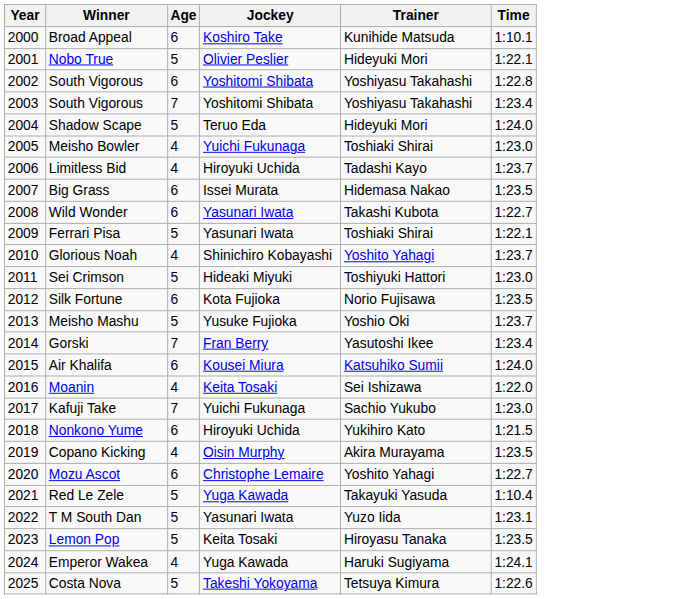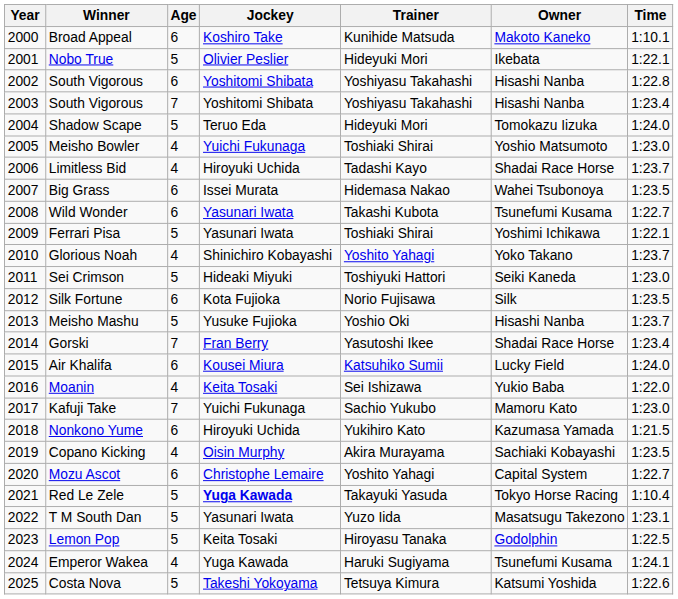 <table class="wikitable sortable" style="font-size:90%">
 <tr>
 <th width="36px">Year<br></th>
 <th width="120px">Winner<br></th>
 <th>Age<br></th>
 <th width="140px">Jockey<br></th>
 <th width="150px">Trainer<br></th>
+<th>Owner</th>
 <th>Time<br></th>
 </tr>
 <tr>
 <td>2000</td>
 <td>Broad Appeal</td>
 <td>6</td>
 <td><a href='#'>Koshiro Take</a></td>
 <td>Kunihide Matsuda</td>
+<td><a href='#'>Makoto Kaneko</a></td>
 <td>1:10.1</td>
 </tr>
 <tr>
 <td>2001</td>
 <td><a href='#'>Nobo True</a></td>
 <td>5</td>
 <td><a href='#'>Olivier Peslier</a></td>
 <td>Hideyuki Mori</td>
+<td>Ikebata</td>
 <td>1:22.1</td>
 </tr>
 <tr>
 <td>2002</td>
 <td>South Vigorous</td>
 <td>6</td>
 <td><a href='#'>Yoshitomi Shibata</a></td>
 <td>Yoshiyasu Takahashi</td>
+<td>Hisashi Nanba</td>
 <td>1:22.8</td>
 </tr>
 <tr>
 <td>2003</td>
 <td>South Vigorous</td>
 <td>7</td>
 <td>Yoshitomi Shibata</td>
 <td>Yoshiyasu Takahashi</td>
+<td>Hisashi Nanba</td>
 <td>1:23.4</td>
 </tr>
 <tr>
 <td>2004</td>
 <td>Shadow Scape</td>
 <td>5</td>
 <td>Teruo Eda</td>
 <td>Hideyuki Mori</td>
+<td>Tomokazu Iizuka</td>
 <td>1:24.0</td>
 </tr>
 <tr>
 <td>2005</td>
 <td>Meisho Bowler</td>
 <td>4</td>
 <td><a href='#'>Yuichi Fukunaga</a></td>
 <td>Toshiaki Shirai</td>
+<td>Yoshio Matsumoto</td>
 <td>1:23.0</td>
 </tr>
 <tr>
 <td>2006</td>
 <td>Limitless Bid</td>
 <td>4</td>
 <td>Hiroyuki Uchida</td>
 <td>Tadashi Kayo</td>
+<td>Shadai Race Horse</td>
 <td>1:23.7</td>
 </tr>
 <tr>
 <td>2007</td>
 <td>Big Grass</td>
 <td>6</td>
 <td>Issei Murata</td>
 <td>Hidemasa Nakao</td>
+<td>Wahei Tsubonoya</td>
 <td>1:23.5</td>
 </tr>
 <tr>
 <td>2008</td>
 <td>Wild Wonder</td>
 <td>6</td>
 <td><a href='#'>Yasunari Iwata</a></td>
 <td>Takashi Kubota</td>
+<td>Tsunefumi Kusama</td>
 <td>1:22.7</td>
 </tr>
 <tr>
 <td>2009</td>
 <td>Ferrari Pisa</td>
 <td>5</td>
 <td>Yasunari Iwata</td>
 <td>Toshiaki Shirai</td>
+<td>Yoshimi Ichikawa</td>
 <td>1:22.1</td>
 </tr>
 <tr>
 <td>2010</td>
 <td>Glorious Noah</td>
 <td>4</td>
 <td>Shinichiro Kobayashi</td>
 <td><a href='#'>Yoshito Yahagi</a></td>
+<td>Yoko Takano</td>
 <td>1:23.7</td>
 </tr>
 <tr>
 <td>2011</td>
 <td>Sei Crimson</td>
 <td>5</td>
 <td>Hideaki Miyuki</td>
 <td>Toshiyuki Hattori</td>
+<td>Seiki Kaneda</td>
 <td>1:23.0</td>
 </tr>
 <tr>
 <td>2012</td>
 <td>Silk Fortune</td>
 <td>6</td>
 <td>Kota Fujioka</td>
 <td>Norio Fujisawa</td>
+<td>Silk</td>
 <td>1:23.5</td>
 </tr>
 <tr>
 <td>2013</td>
 <td>Meisho Mashu</td>
 <td>5</td>
 <td>Yusuke Fujioka</td>
 <td>Yoshio Oki</td>
+<td>Hisashi Nanba</td>
 <td>1:23.7</td>
 </tr>
 <tr>
 <td>2014</td>
 <td>Gorski</td>
 <td>7</td>
 <td><a href='#'>Fran Berry</a></td>
 <td>Yasutoshi Ikee</td>
+<td>Shadai Race Horse</td>
 <td>1:23.4</td>
 </tr>
 <tr>
 <td>2015</td>
 <td>Air Khalifa</td>
 <td>6</td>
 <td><a href='#'>Kousei Miura</a></td>
 <td><a href='#'>Katsuhiko Sumii</a></td>
+<td>Lucky Field</td>
 <td>1:24.0</td>
 </tr>
 <tr>
 <td>2016</td>
 <td><a href='#'>Moanin</a></td>
 <td>4</td>
 <td><a href='#'>Keita Tosaki</a></td>
 <td>Sei Ishizawa</td>
+<td>Yukio Baba</td>
 <td>1:22.0</td>
 </tr>
 <tr>
 <td>2017</td>
 <td>Kafuji Take</td>
 <td>7</td>
 <td>Yuichi Fukunaga</td>
 <td>Sachio Yukubo</td>
+<td>Mamoru Kato</td>
 <td>1:23.0</td>
 </tr>
 <tr>
 <td>2018</td>
 <td><a href='#'>Nonkono Yume</a></td>
 <td>6</td>
 <td>Hiroyuki Uchida</td>
 <td>Yukihiro Kato</td>
+<td>Kazumasa Yamada</td>
 <td>1:21.5</td>
 </tr>
 <tr>
 <td>2019</td>
 <td>Copano Kicking</td>
 <td>4</td>
 <td><a href='#'>Oisin Murphy</a></td>
 <td>Akira Murayama</td>
+<td>Sachiaki Kobayashi</td>
 <td>1:23.5</td>
 </tr>
 <tr>
 <td>2020</td>
 <td><a href='#'>Mozu Ascot</a></td>
 <td>6</td>
 <td><a href='#'>Christophe Lemaire</a></td>
 <td>Yoshito Yahagi</td>
+<td>Capital System</td>
 <td>1:22.7</td>
 </tr>
 <tr>
 <td>2021</td>
 <td>Red Le Zele</td>
 <td>5</td>
-<td><a href='#'>Yuga Kawada</a></td>
+<td><strong><a href='#'>Yuga Kawada</a></strong></td>
 <td>Takayuki Yasuda</td>
+<td>Tokyo Horse Racing</td>
 <td>1:10.4</td>
 </tr>
 <tr>
 <td>2022</td>
 <td>T M South Dan</td>
 <td>5</td>
 <td>Yasunari Iwata</td>
 <td>Yuzo Iida</td>
+<td>Masatsugu Takezono</td>
 <td>1:23.1</td>
 </tr>
 <tr>
 <td>2023</td>
 <td><a href='#'>Lemon Pop</a></td>
 <td>5</td>
 <td>Keita Tosaki</td>
 <td>Hiroyasu Tanaka</td>
-<td>1:23.5</td>
+<td><a href='#'>Godolphin</a></td>
+<td>1:22.5</td>
 </tr>
 <tr>
 <td>2024</td>
 <td>Emperor Wakea</td>
 <td>4</td>
 <td>Yuga Kawada</td>
 <td>Haruki Sugiyama</td>
+<td>Tsunefumi Kusama</td>
 <td>1:24.1</td>
 </tr>
 <tr>
 <td>2025</td>
 <td>Costa Nova</td>
 <td>5</td>
 <td><a href='#'>Takeshi Yokoyama</a></td>
 <td>Tetsuya Kimura</td>
+<td>Katsumi Yoshida</td>
 <td>1:22.6</td>
 </tr>
 </table>
